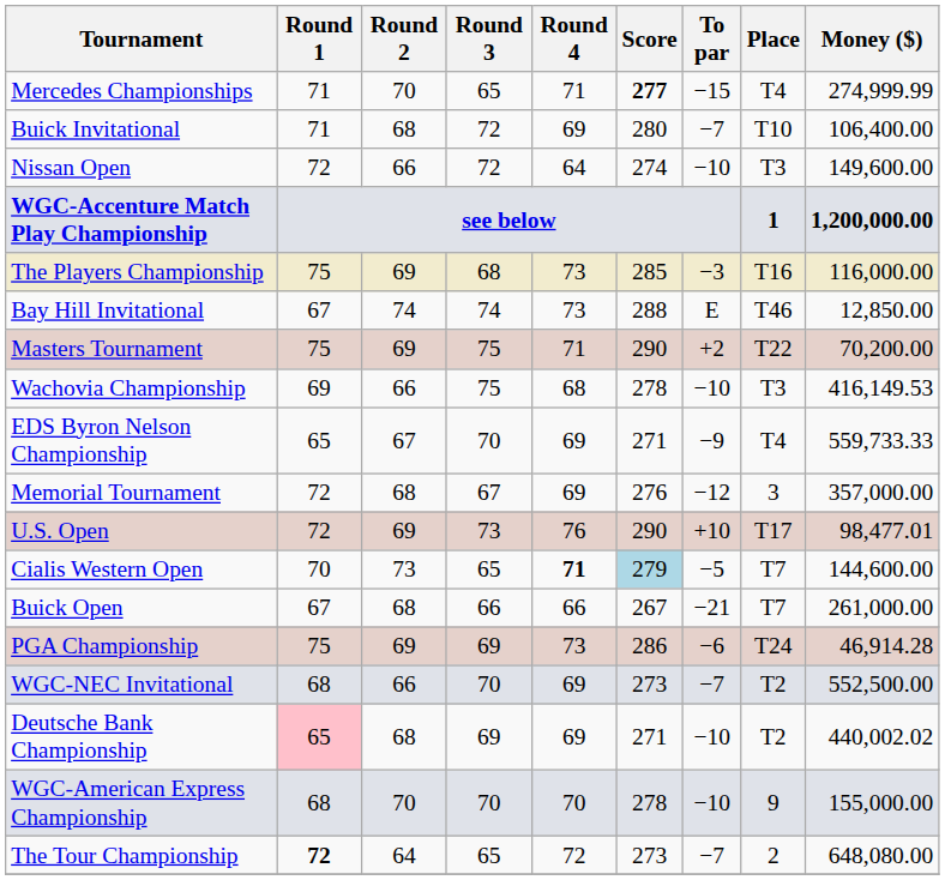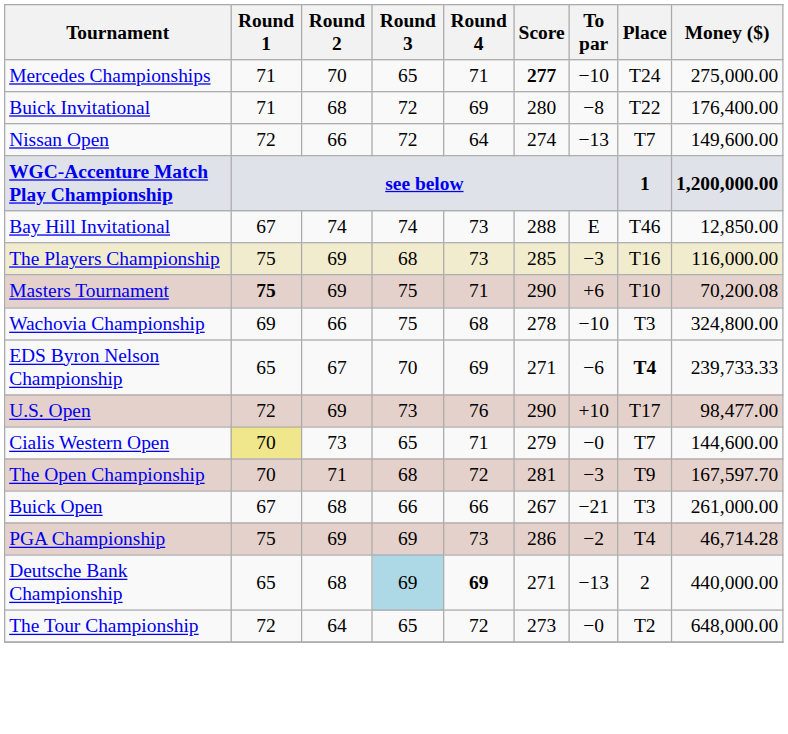 <table class=wikitable style="font-size:95%;text-align:center">
 <tr>
 <th>Tournament</th>
 <th>Round 1</th>
 <th>Round 2</th>
 <th>Round 3</th>
 <th>Round 4</th>
 <th>Score</th>
 <th>To par</th>
 <th>Place</th>
 <th>Money ($)</th>
 </tr>
 <tr>
 <td align=left><a href='#'>Mercedes Championships</a></td>
 <td>71</td>
 <td>70</td>
 <td>65</td>
 <td>71</td>
 <td><strong>277</strong></td>
-<td>−15</td>
-<td>T4</td>
-<td align=right>274,999.99</td>
+<td>−10</td>
+<td>T24</td>
+<td align=right>275,000.00</td>
 </tr>
 <tr>
 <td align=left><a href='#'>Buick Invitational</a></td>
 <td>71</td>
 <td>68</td>
 <td>72</td>
 <td>69</td>
 <td>280</td>
-<td>−7</td>
-<td>T10</td>
-<td align=right>106,400.00</td>
+<td>−8</td>
+<td>T22</td>
+<td align=right>176,400.00</td>
 </tr>
 <tr>
 <td align=left><a href='#'>Nissan Open</a></td>
 <td>72</td>
 <td>66</td>
 <td>72</td>
 <td>64</td>
 <td>274</td>
-<td>−10</td>
-<td>T3</td>
+<td>−13</td>
+<td>T7</td>
 <td align=right>149,600.00</td>
 </tr>
 <tr style="background:#dfe2e9;">
 <td align=left><strong><a href='#'>WGC-Accenture Match Play Championship</a></strong></td>
 <td colspan="6"><strong><a href='#'>see below</a></strong></td>
 <td><strong>1</strong></td>
 <td align=right><strong>1,200,000.00</strong></td>
+</tr>
+<tr>
+<td align=left><a href='#'>Bay Hill Invitational</a></td>
+<td>67</td>
+<td>74</td>
+<td>74</td>
+<td>73</td>
+<td>288</td>
+<td>E</td>
+<td>T46</td>
+<td align=right>12,850.00</td>
 </tr>
 <tr style="background:#f2ecce;">
 <td align=left><a href='#'>The Players Championship</a></td>
 <td>75</td>
 <td>69</td>
 <td>68</td>
 <td>73</td>
 <td>285</td>
 <td>−3</td>
 <td>T16</td>
 <td align=right>116,000.00</td>
 </tr>
-<tr>
-<td align=left><a href='#'>Bay Hill Invitational</a></td>
-<td>67</td>
-<td>74</td>
-<td>74</td>
-<td>73</td>
-<td>288</td>
-<td>E</td>
-<td>T46</td>
-<td align=right>12,850.00</td>
-</tr>
 <tr style="background:#e5d1cb;">
 <td align=left><a href='#'>Masters Tournament</a></td>
-<td>75</td>
+<td><strong>75</strong></td>
 <td>69</td>
 <td>75</td>
 <td>71</td>
 <td>290</td>
-<td>+2</td>
-<td>T22</td>
-<td align=right>70,200.00</td>
+<td>+6</td>
+<td>T10</td>
+<td align=right>70,200.08</td>
 </tr>
 <tr>
 <td align=left><a href='#'>Wachovia Championship</a></td>
 <td>69</td>
 <td>66</td>
 <td>75</td>
 <td>68</td>
 <td>278</td>
 <td>−10</td>
 <td>T3</td>
-<td align=right>416,149.53</td>
+<td align=right>324,800.00</td>
 </tr>
 <tr>
 <td align=left><a href='#'>EDS Byron Nelson Championship</a></td>
 <td>65</td>
 <td>67</td>
 <td>70</td>
 <td>69</td>
 <td>271</td>
-<td>−9</td>
-<td>T4</td>
-<td align=right>559,733.33</td>
-</tr>
-<tr>
-<td align=left><a href='#'>Memorial Tournament</a></td>
-<td>72</td>
-<td>68</td>
-<td>67</td>
-<td>69</td>
-<td>276</td>
-<td>−12</td>
-<td>3</td>
-<td align=right>357,000.00</td>
+<td>−6</td>
+<td><strong>T4</strong></td>
+<td align=right>239,733.33</td>
 </tr>
 <tr style="background:#e5d1cb;">
 <td align=left><a href='#'>U.S. Open</a></td>
 <td>72</td>
 <td>69</td>
 <td>73</td>
 <td>76</td>
 <td>290</td>
 <td>+10</td>
 <td>T17</td>
-<td align=right>98,477.01</td>
+<td align=right>98,477.00</td>
 </tr>
 <tr>
 <td align=left><a href='#'>Cialis Western Open</a></td>
-<td>70</td>
+<td style="background: khaki;">70</td>
 <td>73</td>
 <td>65</td>
-<td><strong>71</strong></td>
-<td style="background: lightblue;">279</td>
-<td>−5</td>
+<td>71</td>
+<td>279</td>
+<td>−0</td>
 <td>T7</td>
 <td align=right>144,600.00</td>
+</tr>
+<tr style="background:#e5d1cb;">
+<td align=left><a href='#'>The Open Championship</a></td>
+<td>70</td>
+<td>71</td>
+<td>68</td>
+<td>72</td>
+<td>281</td>
+<td>−3</td>
+<td>T9</td>
+<td align=right>167,597.70</td>
 </tr>
 <tr>
 <td align=left><a href='#'>Buick Open</a></td>
 <td>67</td>
 <td>68</td>
 <td>66</td>
 <td>66</td>
 <td>267</td>
 <td>−21</td>
-<td>T7</td>
+<td>T3</td>
 <td align=right>261,000.00</td>
 </tr>
 <tr style="background:#e5d1cb;">
 <td align=left><a href='#'>PGA Championship</a></td>
 <td>75</td>
 <td>69</td>
 <td>69</td>
 <td>73</td>
 <td>286</td>
-<td>−6</td>
-<td>T24</td>
-<td align=right>46,914.28</td>
-</tr>
-<tr style="background:#dfe2e9;">
-<td align=left><a href='#'>WGC-NEC Invitational</a></td>
-<td>68</td>
-<td>66</td>
-<td>70</td>
-<td>69</td>
-<td>273</td>
-<td>−7</td>
-<td>T2</td>
-<td align=right>552,500.00</td>
+<td>−2</td>
+<td>T4</td>
+<td align=right>46,714.28</td>
 </tr>
 <tr>
 <td align=left><a href='#'>Deutsche Bank Championship</a></td>
-<td style="background: pink;">65</td>
+<td>65</td>
 <td>68</td>
-<td>69</td>
-<td>69</td>
+<td style="background: lightblue;">69</td>
+<td><strong>69</strong></td>
 <td>271</td>
-<td>−10</td>
-<td>T2</td>
-<td align=right>440,002.02</td>
-</tr>
-<tr style="background:#dfe2e9;">
-<td align=left><a href='#'>WGC-American Express Championship</a></td>
-<td>68</td>
-<td>70</td>
-<td>70</td>
-<td>70</td>
-<td>278</td>
-<td>−10</td>
-<td>9</td>
-<td align=right>155,000.00</td>
+<td>−13</td>
+<td>2</td>
+<td align=right>440,000.00</td>
 </tr>
 <tr>
 <td align=left><a href='#'>The Tour Championship</a></td>
-<td><strong>72</strong></td>
+<td>72</td>
 <td>64</td>
 <td>65</td>
 <td>72</td>
 <td>273</td>
-<td>−7</td>
-<td>2</td>
-<td align=right>648,080.00</td>
+<td>−0</td>
+<td>T2</td>
+<td align=right>648,000.00</td>
 </tr>
 <tr>
 </tr>
 </table>
